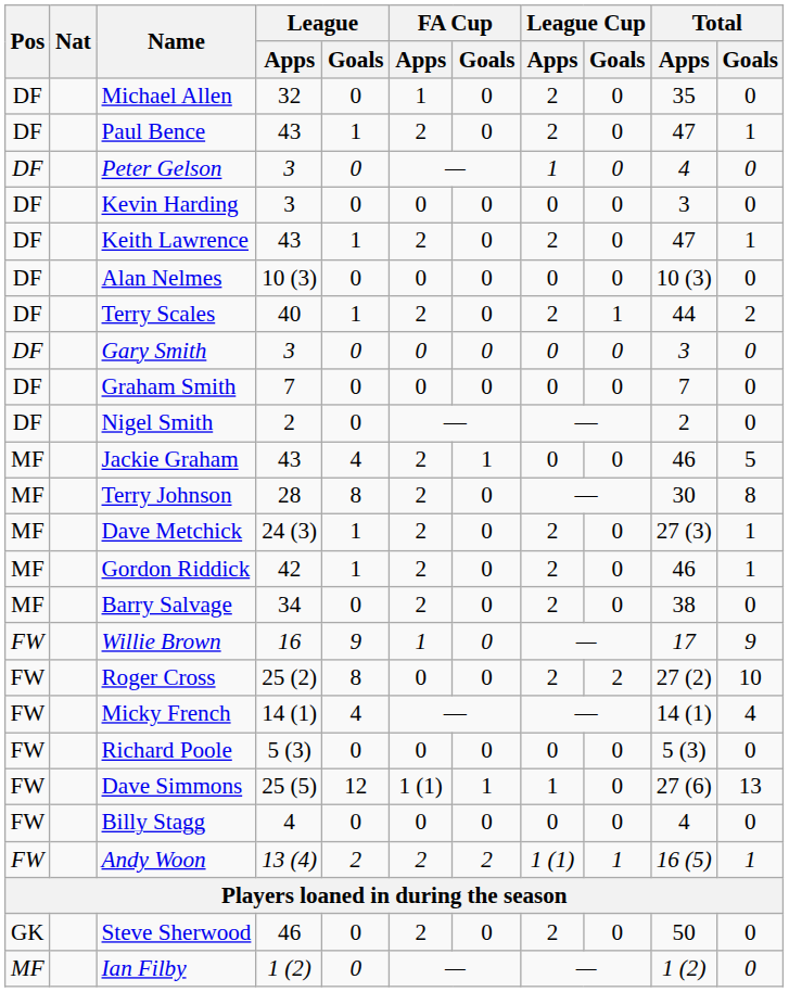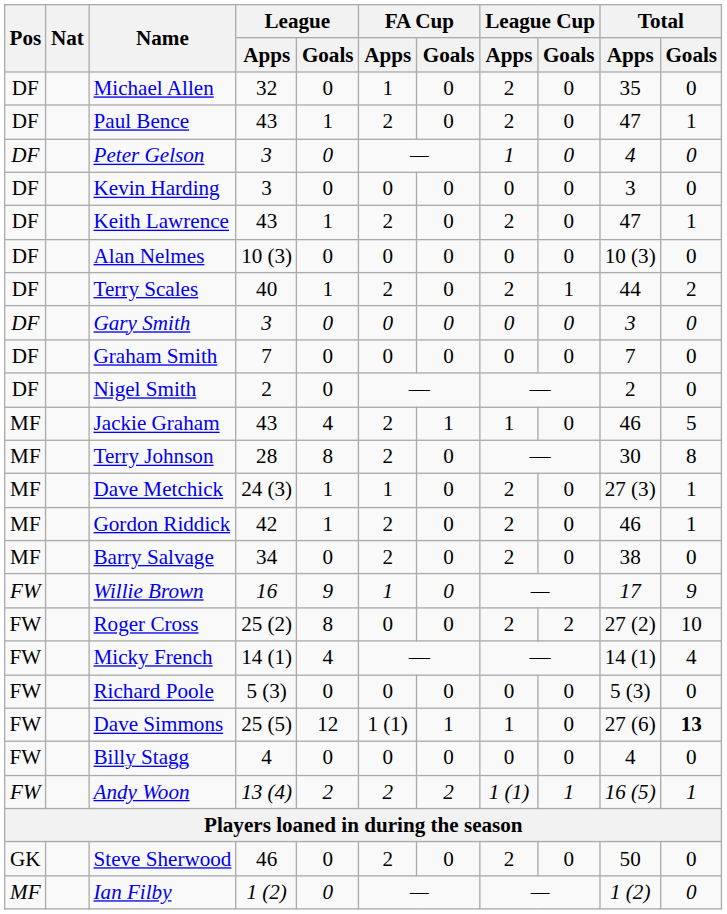 <table class="wikitable" style="text-align:center">
 <tr>
 <th rowspan="2">Pos</th>
 <th rowspan="2">Nat</th>
 <th rowspan="2">Name</th>
 <th colspan="2" style="width:85px;">League</th>
 <th colspan="2" style="width:85px;">FA Cup</th>
 <th colspan="2">League Cup</th>
 <th colspan="2" style="width:85px;">Total</th>
 </tr>
 <tr>
 <th>Apps</th>
 <th>Goals</th>
 <th>Apps</th>
 <th>Goals</th>
 <th>Apps</th>
 <th>Goals</th>
 <th>Apps</th>
 <th>Goals</th>
 </tr>
 <tr>
 <td>DF</td>
 <td></td>
 <td style="text-align:left;"><a href='#'>Michael Allen</a></td>
 <td>32</td>
 <td>0</td>
 <td>1</td>
 <td>0</td>
 <td>2</td>
 <td>0</td>
 <td>35</td>
 <td>0</td>
 </tr>
 <tr>
 <td>DF</td>
 <td></td>
 <td style="text-align:left;"><a href='#'>Paul Bence</a></td>
 <td>43</td>
 <td>1</td>
 <td>2</td>
 <td>0</td>
 <td>2</td>
 <td>0</td>
 <td>47</td>
 <td>1</td>
 </tr>
 <tr>
 <td><em>DF</em></td>
 <td><em></em></td>
 <td style="text-align:left;"><em><a href='#'>Peter Gelson</a></em></td>
 <td><em>3</em></td>
 <td><em>0</em></td>
 <td colspan="2"><em>—</em></td>
 <td><em>1</em></td>
 <td><em>0</em></td>
 <td><em>4</em></td>
 <td><em>0</em></td>
 </tr>
 <tr>
 <td>DF</td>
 <td></td>
 <td style="text-align:left;"><a href='#'>Kevin Harding</a></td>
 <td>3</td>
 <td>0</td>
 <td>0</td>
 <td>0</td>
 <td>0</td>
 <td>0</td>
 <td>3</td>
 <td>0</td>
 </tr>
 <tr>
 <td>DF</td>
 <td></td>
 <td style="text-align:left;"><a href='#'>Keith Lawrence</a></td>
 <td>43</td>
 <td>1</td>
 <td>2</td>
 <td>0</td>
 <td>2</td>
 <td>0</td>
 <td>47</td>
 <td>1</td>
 </tr>
 <tr>
 <td>DF</td>
 <td></td>
 <td style="text-align:left;"><a href='#'>Alan Nelmes</a></td>
 <td>10 (3)</td>
 <td>0</td>
 <td>0</td>
 <td>0</td>
 <td>0</td>
 <td>0</td>
 <td>10 (3)</td>
 <td>0</td>
 </tr>
 <tr>
 <td>DF</td>
 <td></td>
 <td style="text-align:left;"><a href='#'>Terry Scales</a></td>
 <td>40</td>
 <td>1</td>
 <td>2</td>
 <td>0</td>
 <td>2</td>
 <td>1</td>
 <td>44</td>
 <td>2</td>
 </tr>
 <tr>
 <td><em>DF</em></td>
 <td><em></em></td>
 <td style="text-align:left;"><a href='#'><em>Gary Smith</em></a></td>
 <td><em>3</em></td>
 <td><em>0</em></td>
 <td><em>0</em></td>
 <td><em>0</em></td>
 <td><em>0</em></td>
 <td><em>0</em></td>
 <td><em>3</em></td>
 <td><em>0</em></td>
 </tr>
 <tr>
 <td>DF</td>
 <td></td>
 <td style="text-align:left;"><a href='#'>Graham Smith</a></td>
 <td>7</td>
 <td>0</td>
 <td>0</td>
 <td>0</td>
 <td>0</td>
 <td>0</td>
 <td>7</td>
 <td>0</td>
 </tr>
 <tr>
 <td>DF</td>
 <td></td>
 <td style="text-align:left;"><a href='#'>Nigel Smith</a></td>
 <td>2</td>
 <td>0</td>
 <td colspan="2">—</td>
 <td colspan="2">—</td>
 <td>2</td>
 <td>0</td>
 </tr>
 <tr>
 <td>MF</td>
 <td></td>
 <td style="text-align:left;"><a href='#'>Jackie Graham</a></td>
 <td>43</td>
 <td>4</td>
 <td>2</td>
 <td>1</td>
-<td>0</td>
+<td>1</td>
 <td>0</td>
 <td>46</td>
 <td>5</td>
 </tr>
 <tr>
 <td>MF</td>
 <td></td>
 <td style="text-align:left;"><a href='#'>Terry Johnson</a></td>
 <td>28</td>
 <td>8</td>
 <td>2</td>
 <td>0</td>
 <td colspan="2">—</td>
 <td>30</td>
 <td>8</td>
 </tr>
 <tr>
 <td>MF</td>
 <td></td>
 <td style="text-align:left;"><a href='#'>Dave Metchick</a></td>
 <td>24 (3)</td>
 <td>1</td>
-<td>2</td>
+<td>1</td>
 <td>0</td>
 <td>2</td>
 <td>0</td>
 <td>27 (3)</td>
 <td>1</td>
 </tr>
 <tr>
 <td>MF</td>
 <td></td>
 <td style="text-align:left;"><a href='#'>Gordon Riddick</a></td>
 <td>42</td>
 <td>1</td>
 <td>2</td>
 <td>0</td>
 <td>2</td>
 <td>0</td>
 <td>46</td>
 <td>1</td>
 </tr>
 <tr>
 <td>MF</td>
 <td></td>
 <td style="text-align:left;"><a href='#'>Barry Salvage</a></td>
 <td>34</td>
 <td>0</td>
 <td>2</td>
 <td>0</td>
 <td>2</td>
 <td>0</td>
 <td>38</td>
 <td>0</td>
 </tr>
 <tr>
 <td><em>FW</em></td>
 <td><em></em></td>
 <td style="text-align:left;"><a href='#'><em>Willie Brown</em></a></td>
 <td><em>16</em></td>
 <td><em>9</em></td>
 <td><em>1</em></td>
 <td><em>0</em></td>
 <td colspan="2"><em>—</em></td>
 <td><em>17</em></td>
 <td><em>9</em></td>
 </tr>
 <tr>
 <td>FW</td>
 <td></td>
 <td style="text-align:left;"><a href='#'>Roger Cross</a></td>
 <td>25 (2)</td>
 <td>8</td>
 <td>0</td>
 <td>0</td>
 <td>2</td>
 <td>2</td>
 <td>27 (2)</td>
 <td>10</td>
 </tr>
 <tr>
 <td>FW</td>
 <td></td>
 <td style="text-align:left;"><a href='#'>Micky French</a></td>
 <td>14 (1)</td>
 <td>4</td>
 <td colspan="2">—</td>
 <td colspan="2">—</td>
 <td>14 (1)</td>
 <td>4</td>
 </tr>
 <tr>
 <td>FW</td>
 <td></td>
 <td style="text-align:left;"><a href='#'>Richard Poole</a></td>
 <td>5 (3)</td>
 <td>0</td>
 <td>0</td>
 <td>0</td>
 <td>0</td>
 <td>0</td>
 <td>5 (3)</td>
 <td>0</td>
 </tr>
 <tr>
 <td>FW</td>
 <td></td>
 <td style="text-align:left;"><a href='#'>Dave Simmons</a></td>
 <td>25 (5)</td>
 <td>12</td>
 <td>1 (1)</td>
 <td>1</td>
 <td>1</td>
 <td>0</td>
 <td>27 (6)</td>
-<td>13</td>
+<td><strong>13</strong></td>
 </tr>
 <tr>
 <td>FW</td>
 <td></td>
 <td style="text-align:left;"><a href='#'>Billy Stagg</a></td>
 <td>4</td>
 <td>0</td>
 <td>0</td>
 <td>0</td>
 <td>0</td>
 <td>0</td>
 <td>4</td>
 <td>0</td>
 </tr>
 <tr>
 <td><em>FW</em></td>
 <td><em></em></td>
 <td style="text-align:left;"><em><a href='#'>Andy Woon</a></em></td>
 <td><em>13 (4)</em></td>
 <td><em>2</em></td>
 <td><em>2</em></td>
 <td><em>2</em></td>
 <td><em>1 (1)</em></td>
 <td><em>1</em></td>
 <td><em>16 (5)</em></td>
 <td><em>1</em></td>
 </tr>
 <tr>
 <th colspan="11">Players loaned in during the season</th>
 </tr>
 <tr>
 <td>GK</td>
 <td></td>
 <td style="text-align:left;"><a href='#'>Steve Sherwood</a></td>
 <td>46</td>
 <td>0</td>
 <td>2</td>
 <td>0</td>
 <td>2</td>
 <td>0</td>
 <td>50</td>
 <td>0</td>
 </tr>
 <tr>
 <td><em>MF</em></td>
 <td><em></em></td>
 <td style="text-align:left;"><em><a href='#'>Ian Filby</a></em></td>
 <td><em>1 (2)</em></td>
 <td><em>0</em></td>
 <td colspan="2"><em>—</em></td>
 <td colspan="2"><em>—</em></td>
 <td><em>1 (2)</em></td>
 <td><em>0</em></td>
 </tr>
 </table>
